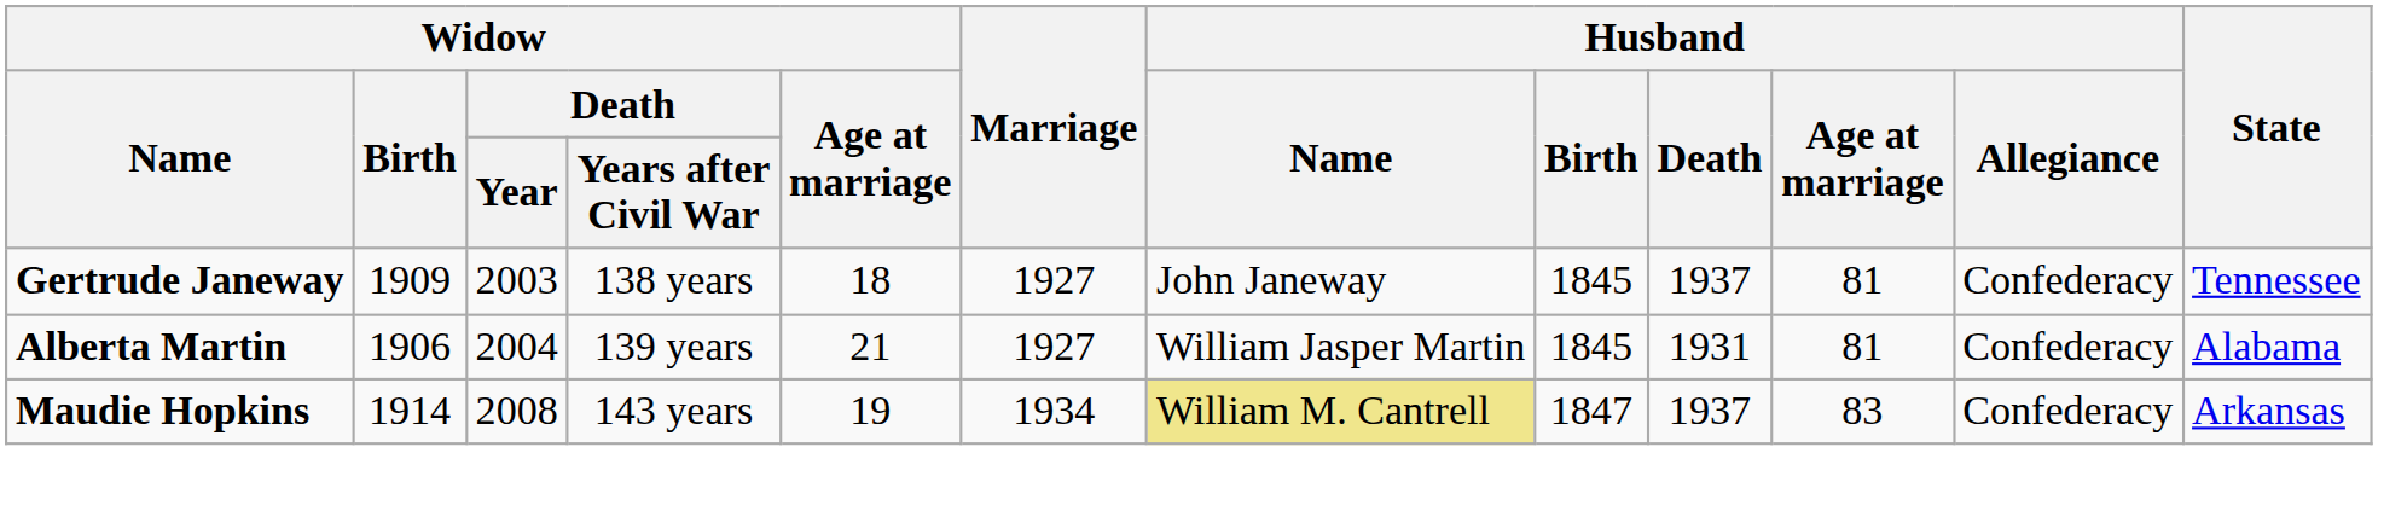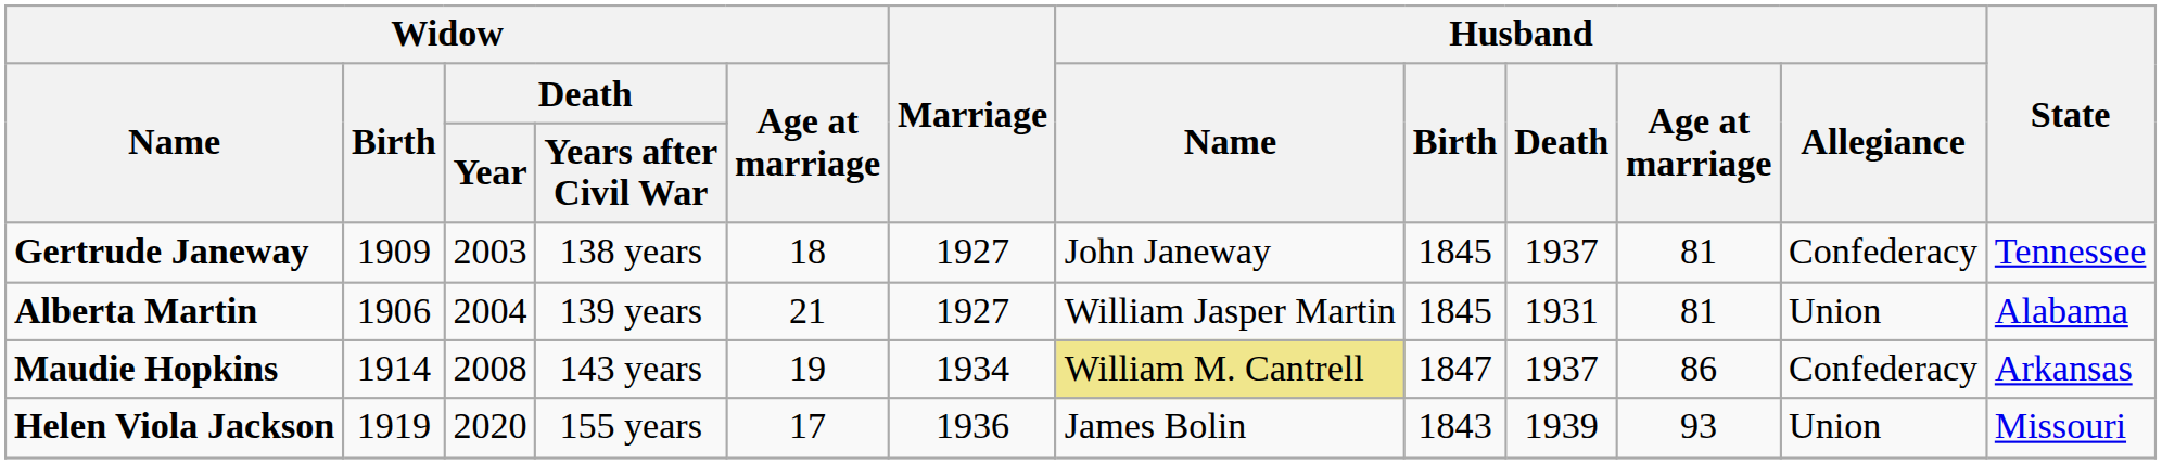 <table class="wikitable sortable">
 <tr>
 <th colspan=5>Widow</th>
 <th rowspan=3>Marriage</th>
 <th colspan=5>Husband</th>
 <th rowspan=3>State</th>
 </tr>
 <tr>
 <th rowspan=2>Name</th>
 <th rowspan=2>Birth</th>
 <th colspan=2>Death</th>
 <th rowspan=2>Age at<br>marriage</th>
 <th rowspan=2>Name</th>
 <th rowspan=2>Birth</th>
 <th rowspan=2>Death</th>
 <th rowspan=2>Age at<br>marriage</th>
 <th rowspan=2>Allegiance</th>
 </tr>
 <tr>
 <th>Year</th>
 <th>Years after<br>Civil War</th>
 </tr>
 <tr>
 <td><strong>Gertrude Janeway</strong></td>
 <td style="text-align: center;">1909</td>
 <td style="text-align: center;">2003</td>
 <td style="text-align: center;">138 years</td>
 <td style="text-align: center;">18</td>
 <td style="text-align: center;">1927</td>
 <td>John Janeway</td>
 <td style="text-align: center;">1845</td>
 <td style="text-align: center;">1937</td>
 <td style="text-align: center;">81</td>
 <td>Confederacy</td>
 <td><a href='#'>Tennessee</a></td>
 </tr>
 <tr>
 <td><strong>Alberta Martin</strong></td>
 <td style="text-align: center;">1906</td>
 <td style="text-align: center;">2004</td>
 <td style="text-align: center;">139 years</td>
 <td style="text-align: center;">21</td>
 <td style="text-align: center;">1927</td>
 <td>William Jasper Martin</td>
 <td style="text-align: center;">1845</td>
 <td style="text-align: center;">1931</td>
 <td style="text-align: center;">81</td>
-<td>Confederacy</td>
+<td>Union</td>
 <td><a href='#'>Alabama</a></td>
 </tr>
 <tr>
 <td><strong>Maudie Hopkins</strong></td>
 <td style="text-align: center;">1914</td>
 <td style="text-align: center;">2008</td>
 <td style="text-align: center;">143 years</td>
 <td style="text-align: center;">19</td>
 <td style="text-align: center;">1934</td>
 <td style="background: khaki;">William M. Cantrell</td>
 <td style="text-align: center;">1847</td>
 <td style="text-align: center;">1937</td>
-<td style="text-align: center;">83</td>
+<td style="text-align: center;">86</td>
 <td>Confederacy</td>
 <td><a href='#'>Arkansas</a></td>
 </tr>
+<tr>
+<td><strong>Helen Viola Jackson</strong></td>
+<td style="text-align: center;">1919</td>
+<td style="text-align: center;">2020</td>
+<td style="text-align: center;">155 years</td>
+<td style="text-align: center;">17</td>
+<td style="text-align: center;">1936</td>
+<td>James Bolin</td>
+<td style="text-align: center;">1843</td>
+<td style="text-align: center;">1939</td>
+<td style="text-align: center;">93</td>
+<td>Union</td>
+<td><a href='#'>Missouri</a></td>
+</tr>
 </table>
